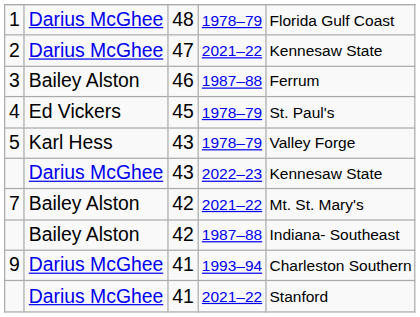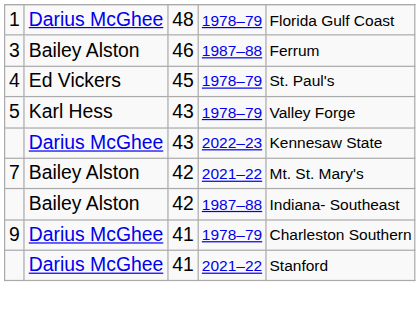 <table class="wikitable">
 <tr>
 </tr>
 <tr>
 <td>1</td>
 <td><a href='#'>Darius McGhee</a></td>
 <td>48</td>
 <td style="font-size:80%;"><a href='#'>1978–79</a></td>
 <td style="font-size:80%;">Florida Gulf Coast</td>
-</tr>
-<tr>
-<td>2</td>
-<td><a href='#'>Darius McGhee</a></td>
-<td>47</td>
-<td style="font-size:80%;"><a href='#'>2021–22</a></td>
-<td style="font-size:80%;">Kennesaw State</td>
 </tr>
 <tr>
 <td>3</td>
 <td>Bailey Alston</td>
 <td>46</td>
 <td style="font-size:80%;"><a href='#'>1987–88</a></td>
 <td style="font-size:80%;">Ferrum</td>
 </tr>
 <tr>
 <td>4</td>
 <td>Ed Vickers</td>
 <td>45</td>
 <td style="font-size:80%;"><a href='#'>1978–79</a></td>
 <td style="font-size:80%;">St. Paul's</td>
 </tr>
 <tr>
 <td>5</td>
 <td>Karl Hess</td>
 <td>43</td>
 <td style="font-size:80%;"><a href='#'>1978–79</a></td>
 <td style="font-size:80%;">Valley Forge</td>
 </tr>
 <tr>
 <td></td>
 <td><a href='#'>Darius McGhee</a></td>
 <td>43</td>
 <td style="font-size:80%;"><a href='#'>2022–23</a></td>
 <td style="font-size:80%;">Kennesaw State</td>
 </tr>
 <tr>
 <td>7</td>
 <td>Bailey Alston</td>
 <td>42</td>
 <td style="font-size:80%;"><a href='#'>2021–22</a></td>
 <td style="font-size:80%;">Mt. St. Mary's</td>
 </tr>
 <tr>
 <td></td>
 <td>Bailey Alston</td>
 <td>42</td>
 <td style="font-size:80%;"><a href='#'>1987–88</a></td>
 <td style="font-size:80%;">Indiana- Southeast</td>
 </tr>
 <tr>
 <td>9</td>
 <td><a href='#'>Darius McGhee</a></td>
 <td>41</td>
-<td style="font-size:80%;"><a href='#'>1993–94</a></td>
+<td style="font-size:80%;"><a href='#'>1978–79</a></td>
 <td style="font-size:80%;">Charleston Southern</td>
 </tr>
 <tr>
 <td></td>
 <td><a href='#'>Darius McGhee</a></td>
 <td>41</td>
 <td style="font-size:80%;"><a href='#'>2021–22</a></td>
 <td style="font-size:80%;">Stanford</td>
 </tr>
 </table>
